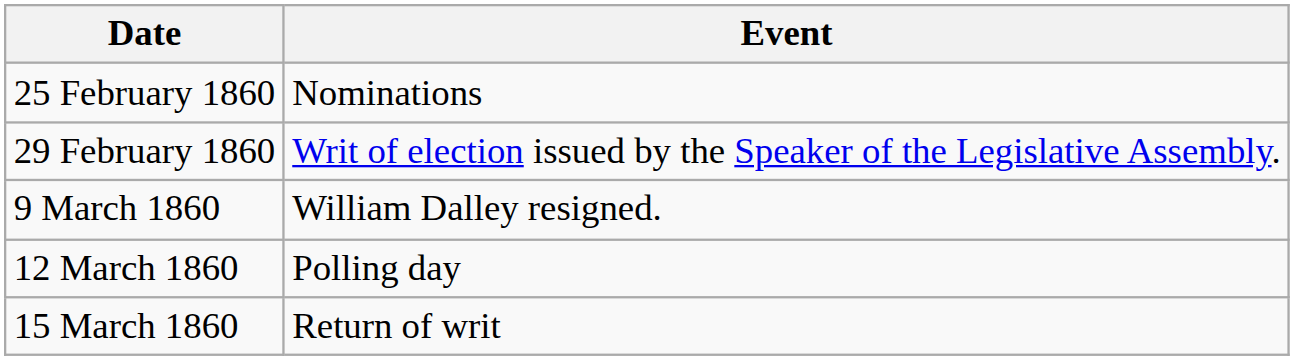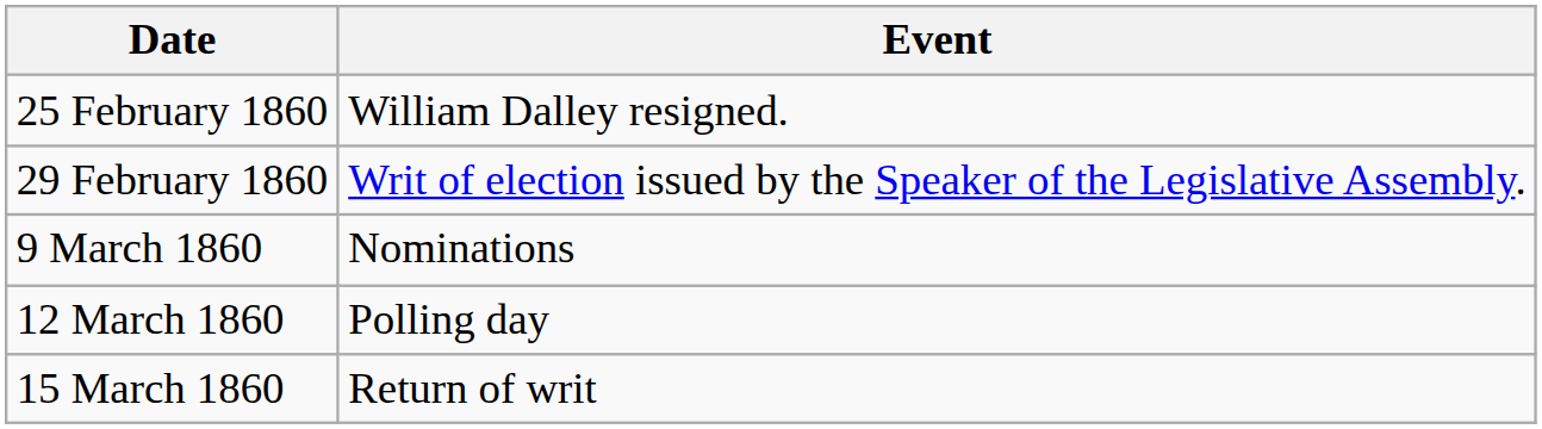 <table class="wikitable">
 <tr>
 <th>Date</th>
 <th>Event</th>
 </tr>
 <tr>
 <td>25 February 1860</td>
-<td>Nominations</td>
+<td>William Dalley resigned.</td>
 </tr>
 <tr>
 <td>29 February 1860</td>
 <td><a href='#'>Writ of election</a> issued by the <a href='#'>Speaker of the Legislative Assembly</a>.</td>
 </tr>
 <tr>
 <td>9 March 1860</td>
-<td>William Dalley resigned.</td>
+<td>Nominations</td>
 </tr>
 <tr>
 <td>12 March 1860</td>
 <td>Polling day</td>
 </tr>
 <tr>
 <td>15 March 1860</td>
 <td>Return of writ</td>
 </tr>
 </table>
